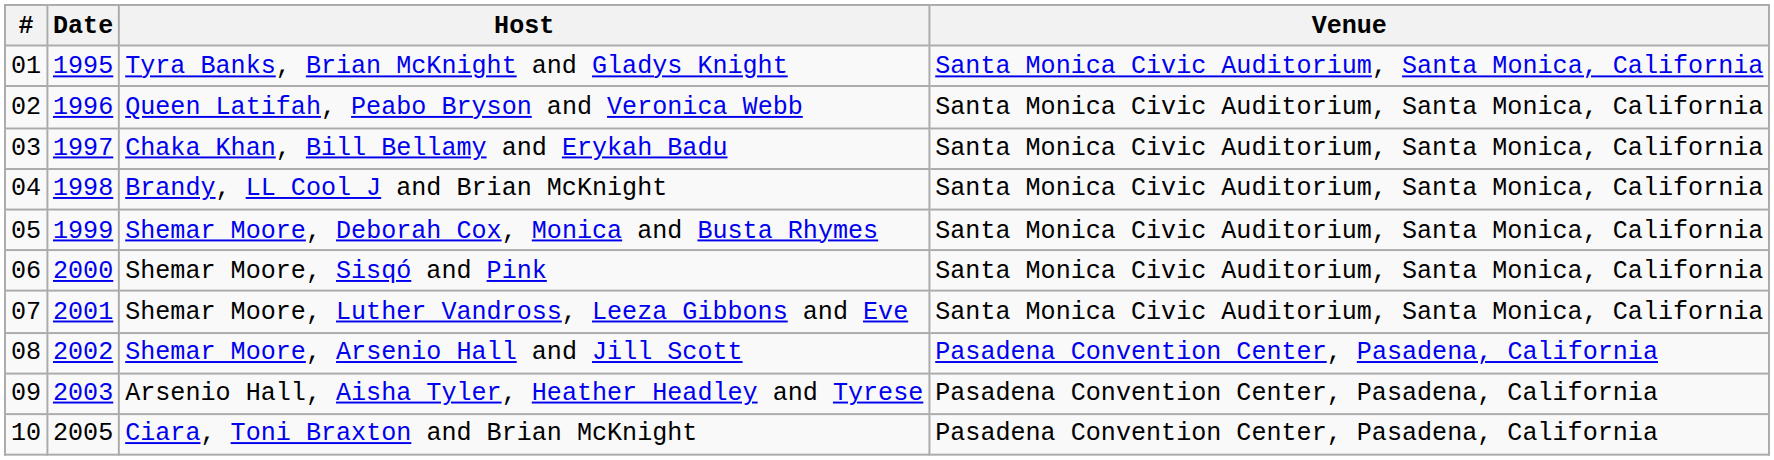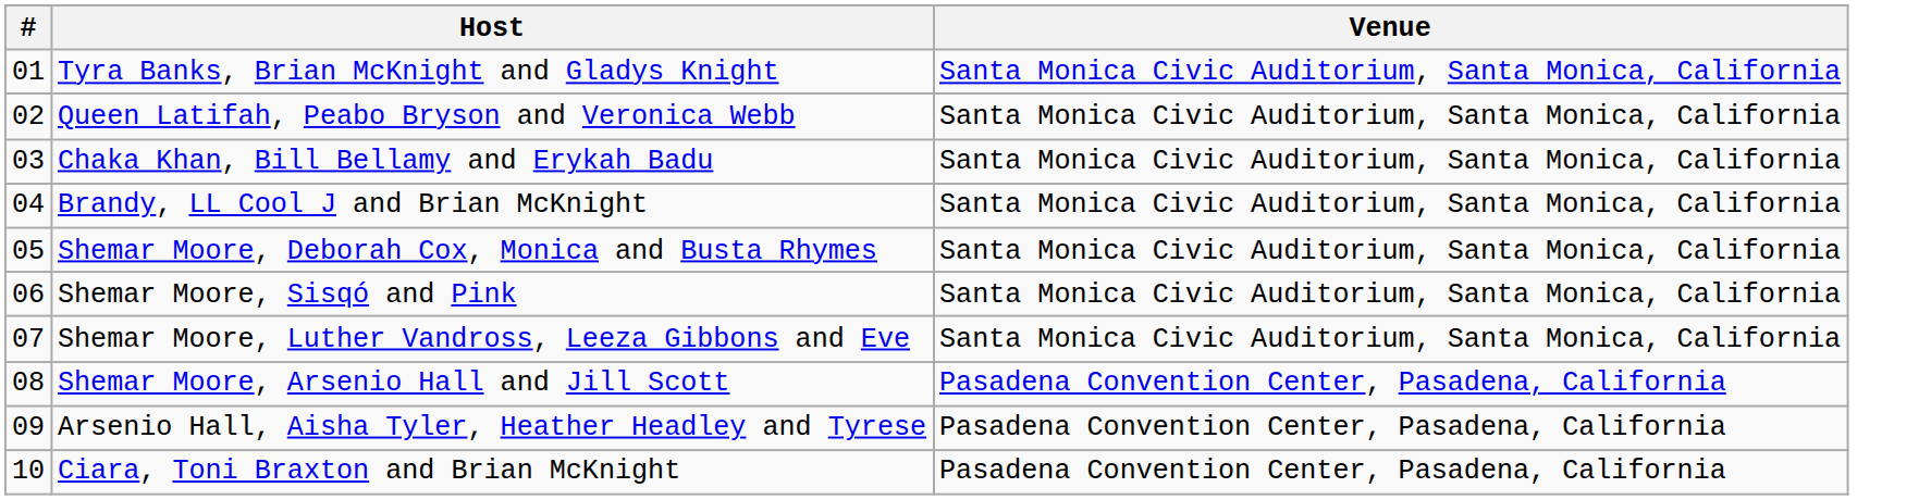 <table class="wikitable">
 <tr>
 <th>#</th>
-<th>Date</th>
 <th>Host</th>
 <th>Venue</th>
 </tr>
 <tr>
 <td>01</td>
-<td><a href='#'>1995</a></td>
 <td><a href='#'>Tyra Banks</a>, <a href='#'>Brian McKnight</a> and <a href='#'>Gladys Knight</a></td>
 <td><a href='#'>Santa Monica Civic Auditorium</a>, <a href='#'>Santa Monica, California</a></td>
 </tr>
 <tr>
 <td>02</td>
-<td><a href='#'>1996</a></td>
 <td><a href='#'>Queen Latifah</a>, <a href='#'>Peabo Bryson</a> and <a href='#'>Veronica Webb</a></td>
 <td>Santa Monica Civic Auditorium, Santa Monica, California</td>
 </tr>
 <tr>
 <td>03</td>
-<td><a href='#'>1997</a></td>
 <td><a href='#'>Chaka Khan</a>, <a href='#'>Bill Bellamy</a> and <a href='#'>Erykah Badu</a></td>
 <td>Santa Monica Civic Auditorium, Santa Monica, California</td>
 </tr>
 <tr>
 <td>04</td>
-<td><a href='#'>1998</a></td>
 <td><a href='#'>Brandy</a>, <a href='#'>LL Cool J</a> and Brian McKnight</td>
 <td>Santa Monica Civic Auditorium, Santa Monica, California</td>
 </tr>
 <tr>
 <td>05</td>
-<td><a href='#'>1999</a></td>
 <td><a href='#'>Shemar Moore</a>, <a href='#'>Deborah Cox</a>, <a href='#'>Monica</a> and <a href='#'>Busta Rhymes</a></td>
 <td>Santa Monica Civic Auditorium, Santa Monica, California</td>
 </tr>
 <tr>
 <td>06</td>
-<td><a href='#'>2000</a></td>
 <td>Shemar Moore, <a href='#'>Sisqó</a> and <a href='#'>Pink</a></td>
 <td>Santa Monica Civic Auditorium, Santa Monica, California</td>
 </tr>
 <tr>
 <td>07</td>
-<td><a href='#'>2001</a></td>
 <td>Shemar Moore, <a href='#'>Luther Vandross</a>, <a href='#'>Leeza Gibbons</a> and <a href='#'>Eve</a></td>
 <td>Santa Monica Civic Auditorium, Santa Monica, California</td>
 </tr>
 <tr>
 <td>08</td>
-<td><a href='#'>2002</a></td>
 <td><a href='#'>Shemar Moore</a>, <a href='#'>Arsenio Hall</a> and <a href='#'>Jill Scott</a></td>
 <td><a href='#'>Pasadena Convention Center</a>, <a href='#'>Pasadena, California</a></td>
 </tr>
 <tr>
 <td>09</td>
-<td><a href='#'>2003</a></td>
 <td>Arsenio Hall, <a href='#'>Aisha Tyler</a>, <a href='#'>Heather Headley</a> and <a href='#'>Tyrese</a></td>
 <td>Pasadena Convention Center, Pasadena, California</td>
 </tr>
 <tr>
 <td>10</td>
-<td>2005</td>
 <td><a href='#'>Ciara</a>, <a href='#'>Toni Braxton</a> and Brian McKnight</td>
 <td>Pasadena Convention Center, Pasadena, California</td>
 </tr>
 </table>
